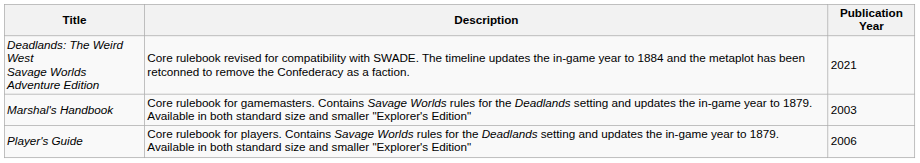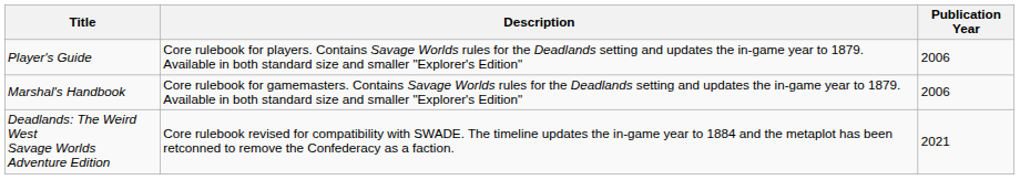 <table class="wikitable">
 <tr>
 <th>Title</th>
 <th>Description</th>
 <th>Publication Year</th>
 </tr>
 <tr>
+<td><em>Player's Guide</em></td>
+<td>Core rulebook for players. Contains <em>Savage Worlds</em> rules for the <em>Deadlands</em> setting and updates the in-game year to 1879. Available in both standard size and smaller "Explorer's Edition"</td>
+<td>2006</td>
+</tr>
+<tr>
+<td><em>Marshal's Handbook</em></td>
+<td>Core rulebook for gamemasters. Contains <em>Savage Worlds</em> rules for the <em>Deadlands</em> setting and updates the in-game year to 1879. Available in both standard size and smaller "Explorer's Edition"</td>
+<td>2006</td>
+</tr>
+<tr>
 <td><em>Deadlands: The Weird West<br>Savage Worlds Adventure Edition</em></td>
 <td>Core rulebook revised for compatibility with SWADE. The timeline updates the in-game year to 1884 and the metaplot has been retconned to remove the Confederacy as a faction.</td>
 <td>2021</td>
 </tr>
-<tr>
-<td><em>Marshal's Handbook</em></td>
-<td>Core rulebook for gamemasters. Contains <em>Savage Worlds</em> rules for the <em>Deadlands</em> setting and updates the in-game year to 1879. Available in both standard size and smaller "Explorer's Edition"</td>
-<td>2003</td>
-</tr>
-<tr>
-<td><em>Player's Guide</em></td>
-<td>Core rulebook for players. Contains <em>Savage Worlds</em> rules for the <em>Deadlands</em> setting and updates the in-game year to 1879. Available in both standard size and smaller "Explorer's Edition"</td>
-<td>2006</td>
-</tr>
 </table>
